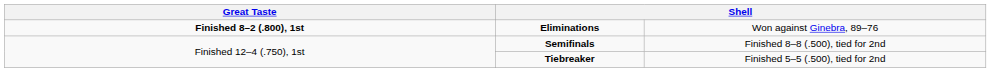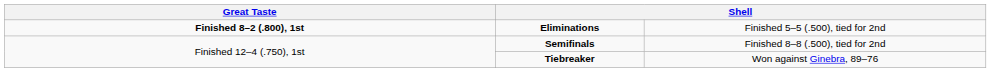 <table class="wikitable" style="width:100%;">
 <tr align=center>
 <th colspan="2" style="width:45%;"><a href='#'>Great Taste</a></th>
 <th colspan="2" style="width:45%;"><a href='#'>Shell</a></th>
 </tr>
 <tr align=center>
 <td><strong>Finished 8–2 (.800), 1st</strong></td>
 <td colspan=2><strong>Eliminations</strong></td>
-<td>Won against <a href='#'>Ginebra</a>, 89–76</td>
+<td>Finished 5–5 (.500), tied for 2nd</td>
 </tr>
 <tr align=center>
 <td rowspan=2>Finished 12–4 (.750), 1st</td>
 <td colspan=2><strong>Semifinals</strong></td>
 <td>Finished 8–8 (.500), tied for 2nd</td>
 </tr>
 <tr align=center>
 <td colspan=2><strong>Tiebreaker</strong></td>
-<td>Finished 5–5 (.500), tied for 2nd</td>
+<td>Won against <a href='#'>Ginebra</a>, 89–76</td>
 </tr>
 </table>
